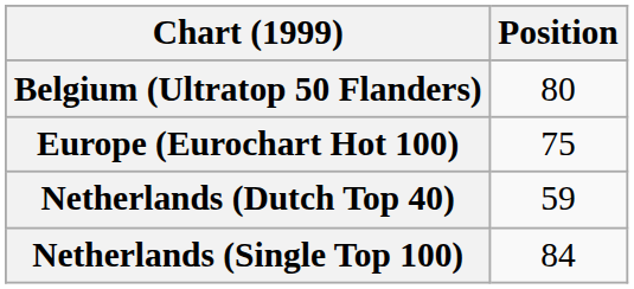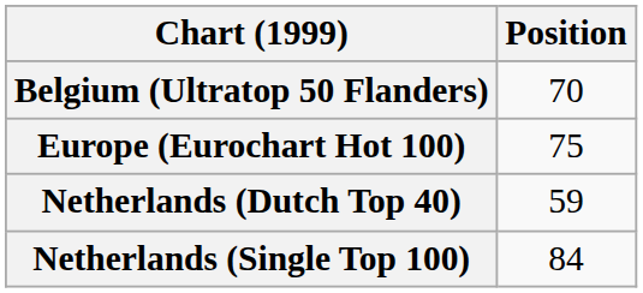 <table class="wikitable sortable plainrowheaders" style="text-align:center">
 <tr>
 <th scope="col">Chart (1999)</th>
 <th scope="col">Position</th>
 </tr>
 <tr>
 <th scope="row">Belgium (Ultratop 50 Flanders)</th>
-<td>80</td>
+<td>70</td>
 </tr>
 <tr>
 <th scope="row">Europe (Eurochart Hot 100)</th>
 <td>75</td>
 </tr>
 <tr>
 <th scope="row">Netherlands (Dutch Top 40)</th>
 <td>59</td>
 </tr>
 <tr>
 <th scope="row">Netherlands (Single Top 100)</th>
 <td>84</td>
 </tr>
 </table>
